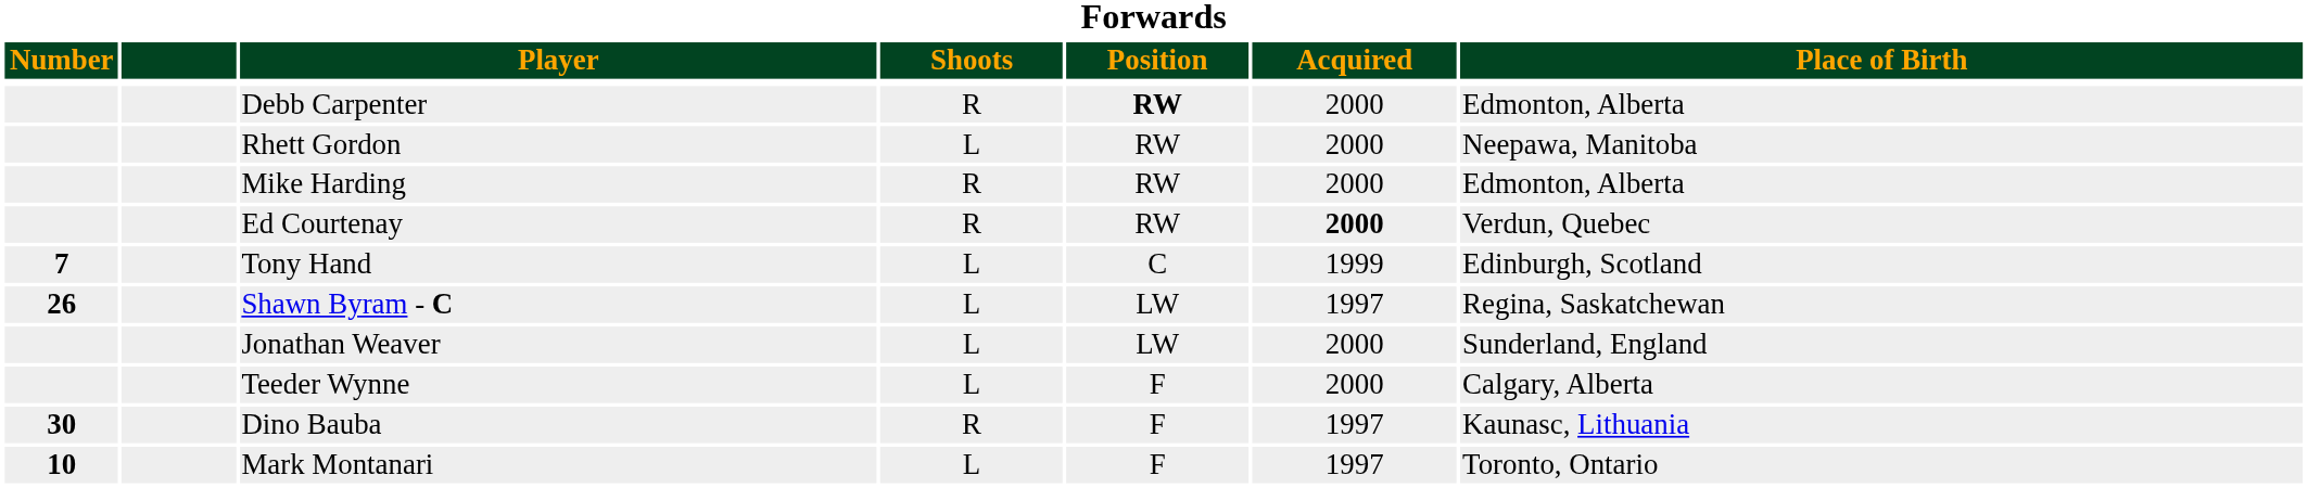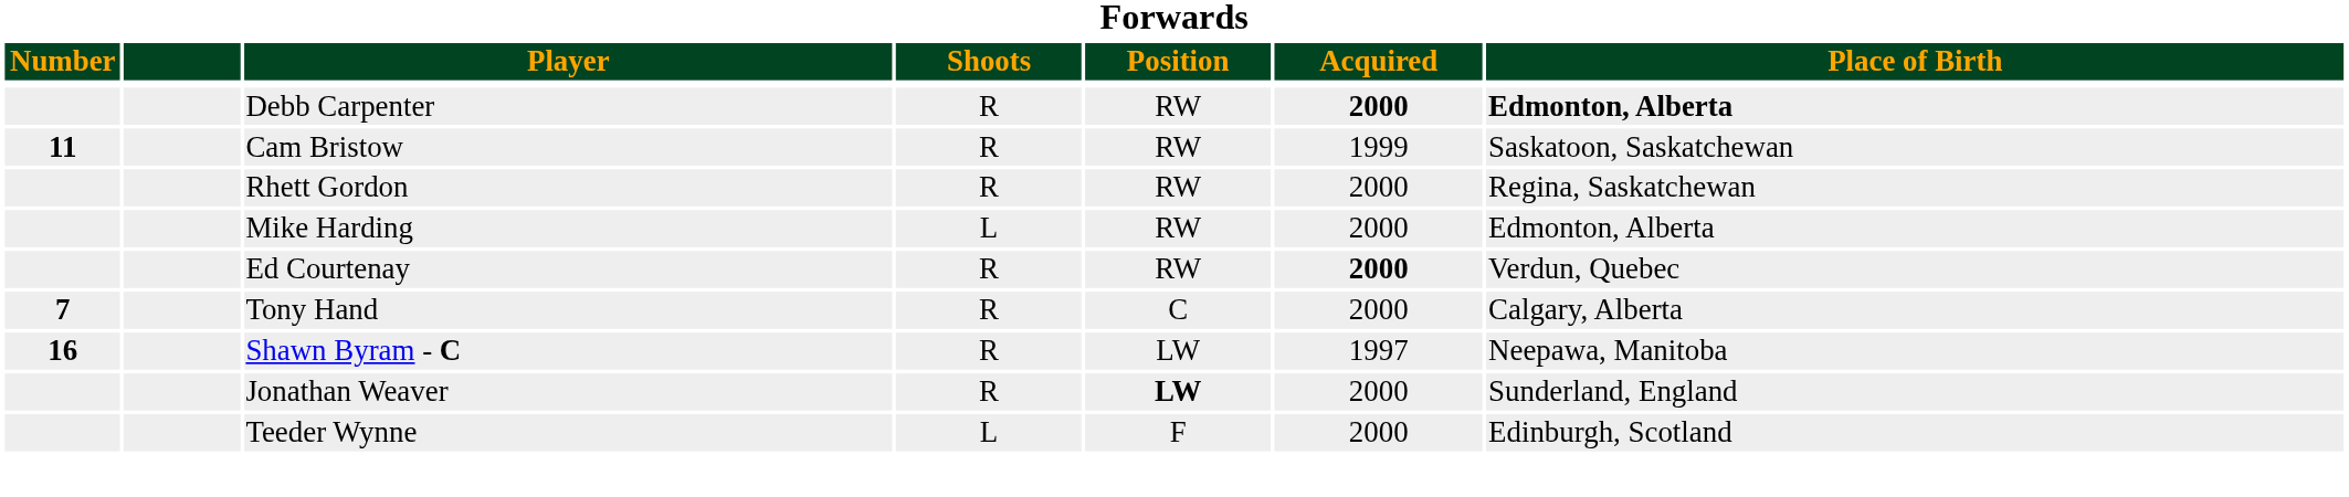 <table class="toccolours" style="width:100%">
 <tr>
 <th colspan=7><big>Forwards </big></th>
 </tr>
 <tr style="background:#014421; color:#FFA500">
 <th width=5%>Number</th>
 <th width=5%></th>
 <th !width=15%>Player</th>
 <th width=8%>Shoots</th>
 <th width=8%>Position</th>
 <th width=9%>Acquired</th>
 <th width=37%>Place of Birth</th>
 </tr>
 <tr>
 </tr>
 <tr style="background:#eee">
 <td align=center></td>
 <td align=center></td>
 <td>Debb Carpenter</td>
 <td align=center>R</td>
-<td align=center><strong>RW</strong></td>
-<td align=center>2000</td>
-<td>Edmonton, Alberta</td>
+<td align=center>RW</td>
+<td align=center><strong>2000</strong></td>
+<td><strong>Edmonton, Alberta</strong></td>
+</tr>
+<tr style="background:#eee">
+<td align=center><strong>11</strong></td>
+<td align=center></td>
+<td>Cam Bristow</td>
+<td align=center>R</td>
+<td align=center>RW</td>
+<td align=center>1999</td>
+<td>Saskatoon, Saskatchewan</td>
 </tr>
 <tr style="background:#eee">
 <td align=center></td>
 <td align=center></td>
 <td>Rhett Gordon</td>
-<td align=center>L</td>
+<td align=center>R</td>
 <td align=center>RW</td>
 <td align=center>2000</td>
-<td>Neepawa, Manitoba</td>
+<td>Regina, Saskatchewan</td>
 </tr>
 <tr style="background:#eee">
 <td align=center></td>
 <td align=center></td>
 <td>Mike Harding</td>
-<td align=center>R</td>
+<td align=center>L</td>
 <td align=center>RW</td>
 <td align=center>2000</td>
 <td>Edmonton, Alberta</td>
 </tr>
 <tr style="background:#eee">
 <td align=center></td>
 <td align=center></td>
 <td>Ed Courtenay</td>
 <td align=center>R</td>
 <td align=center>RW</td>
 <td align=center><strong>2000</strong></td>
 <td>Verdun, Quebec</td>
 </tr>
 <tr style="background:#eee">
 <td align=center><strong>7</strong></td>
 <td align=center></td>
 <td>Tony Hand</td>
-<td align=center>L</td>
+<td align=center>R</td>
 <td align=center>C</td>
-<td align=center>1999</td>
-<td>Edinburgh, Scotland</td>
+<td align=center>2000</td>
+<td>Calgary, Alberta</td>
 </tr>
 <tr style="background:#eee">
-<td align=center><strong>26</strong></td>
+<td align=center><strong>16</strong></td>
 <td align=center></td>
 <td><a href='#'>Shawn Byram</a> - <strong>C</strong></td>
-<td align=center>L</td>
+<td align=center>R</td>
 <td align=center>LW</td>
 <td align=center>1997</td>
-<td>Regina, Saskatchewan</td>
+<td>Neepawa, Manitoba</td>
 </tr>
 <tr style="background:#eee">
 <td align=center></td>
 <td align=center></td>
 <td>Jonathan Weaver</td>
-<td align=center>L</td>
-<td align=center>LW</td>
+<td align=center>R</td>
+<td align=center><strong>LW</strong></td>
 <td align=center>2000</td>
 <td>Sunderland, England</td>
 </tr>
 <tr style="background:#eee">
 <td align=center></td>
 <td align=center></td>
 <td>Teeder Wynne</td>
 <td align=center>L</td>
 <td align=center>F</td>
 <td align=center>2000</td>
-<td>Calgary, Alberta</td>
-</tr>
-<tr style="background:#eee">
-<td align=center><strong>30</strong></td>
-<td align=center></td>
-<td>Dino Bauba</td>
-<td align=center>R</td>
-<td align=center>F</td>
-<td align=center>1997</td>
-<td>Kaunasc, <a href='#'>Lithuania</a></td>
-</tr>
-<tr style="background:#eee">
-<td align=center><strong>10</strong></td>
-<td align=center></td>
-<td>Mark Montanari</td>
-<td align=center>L</td>
-<td align=center>F</td>
-<td align=center>1997</td>
-<td>Toronto, Ontario</td>
+<td>Edinburgh, Scotland</td>
 </tr>
 </table>
